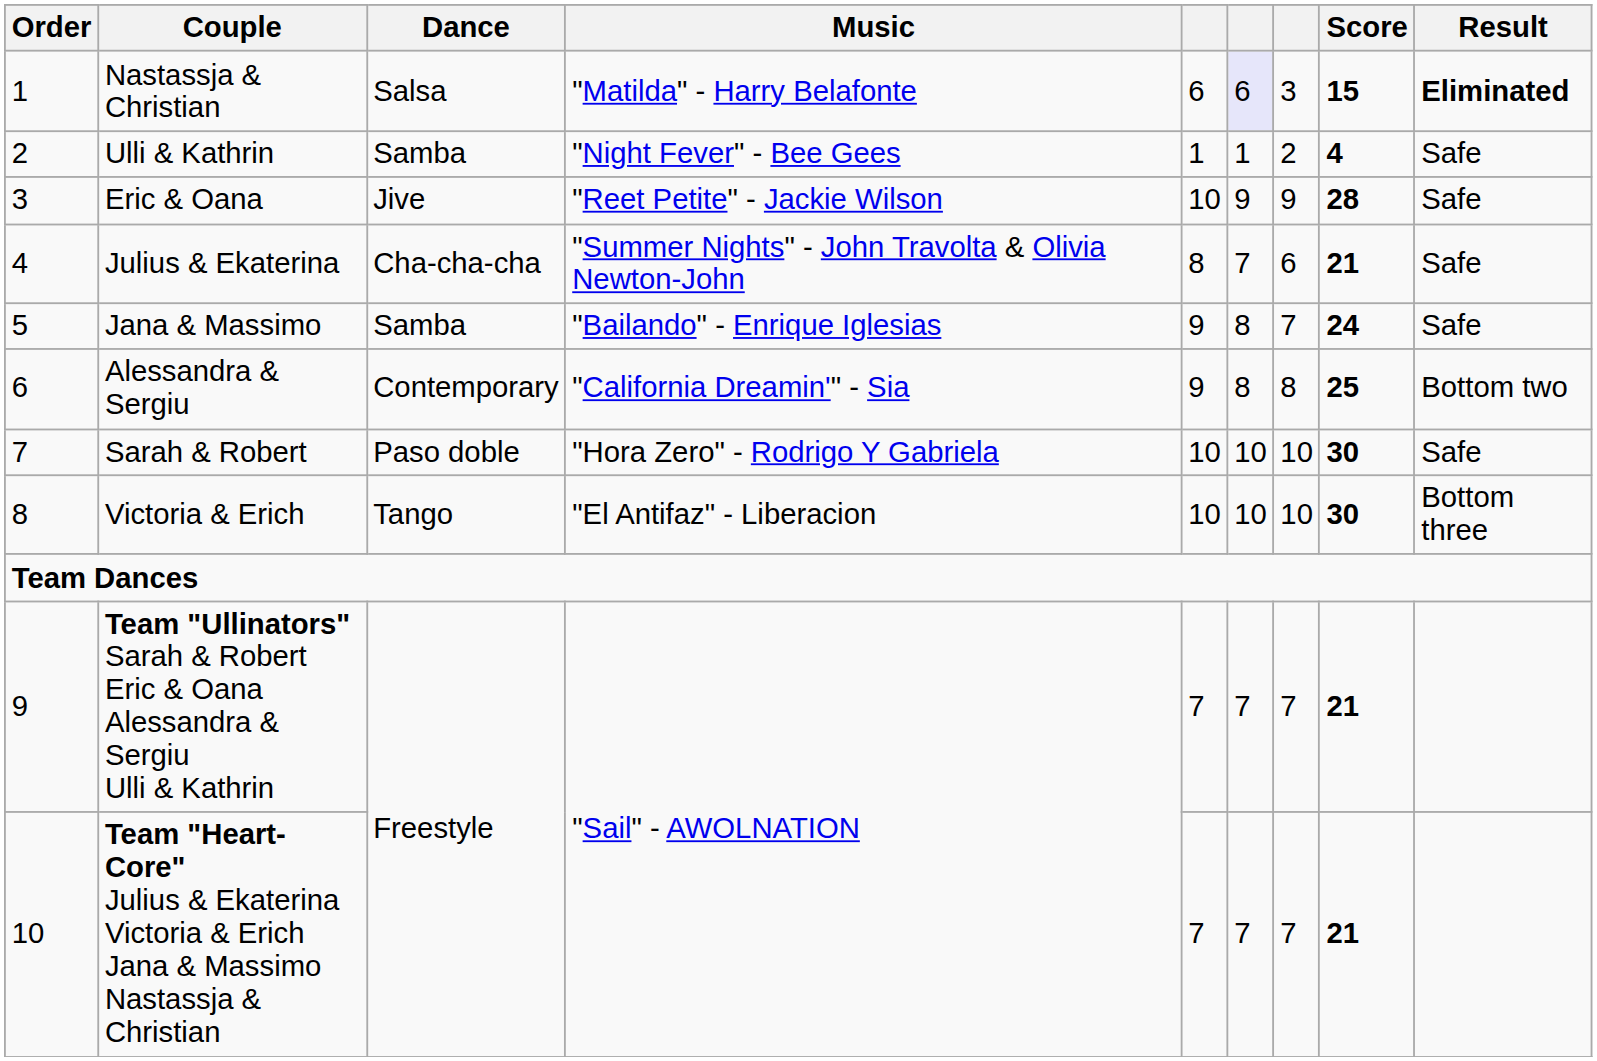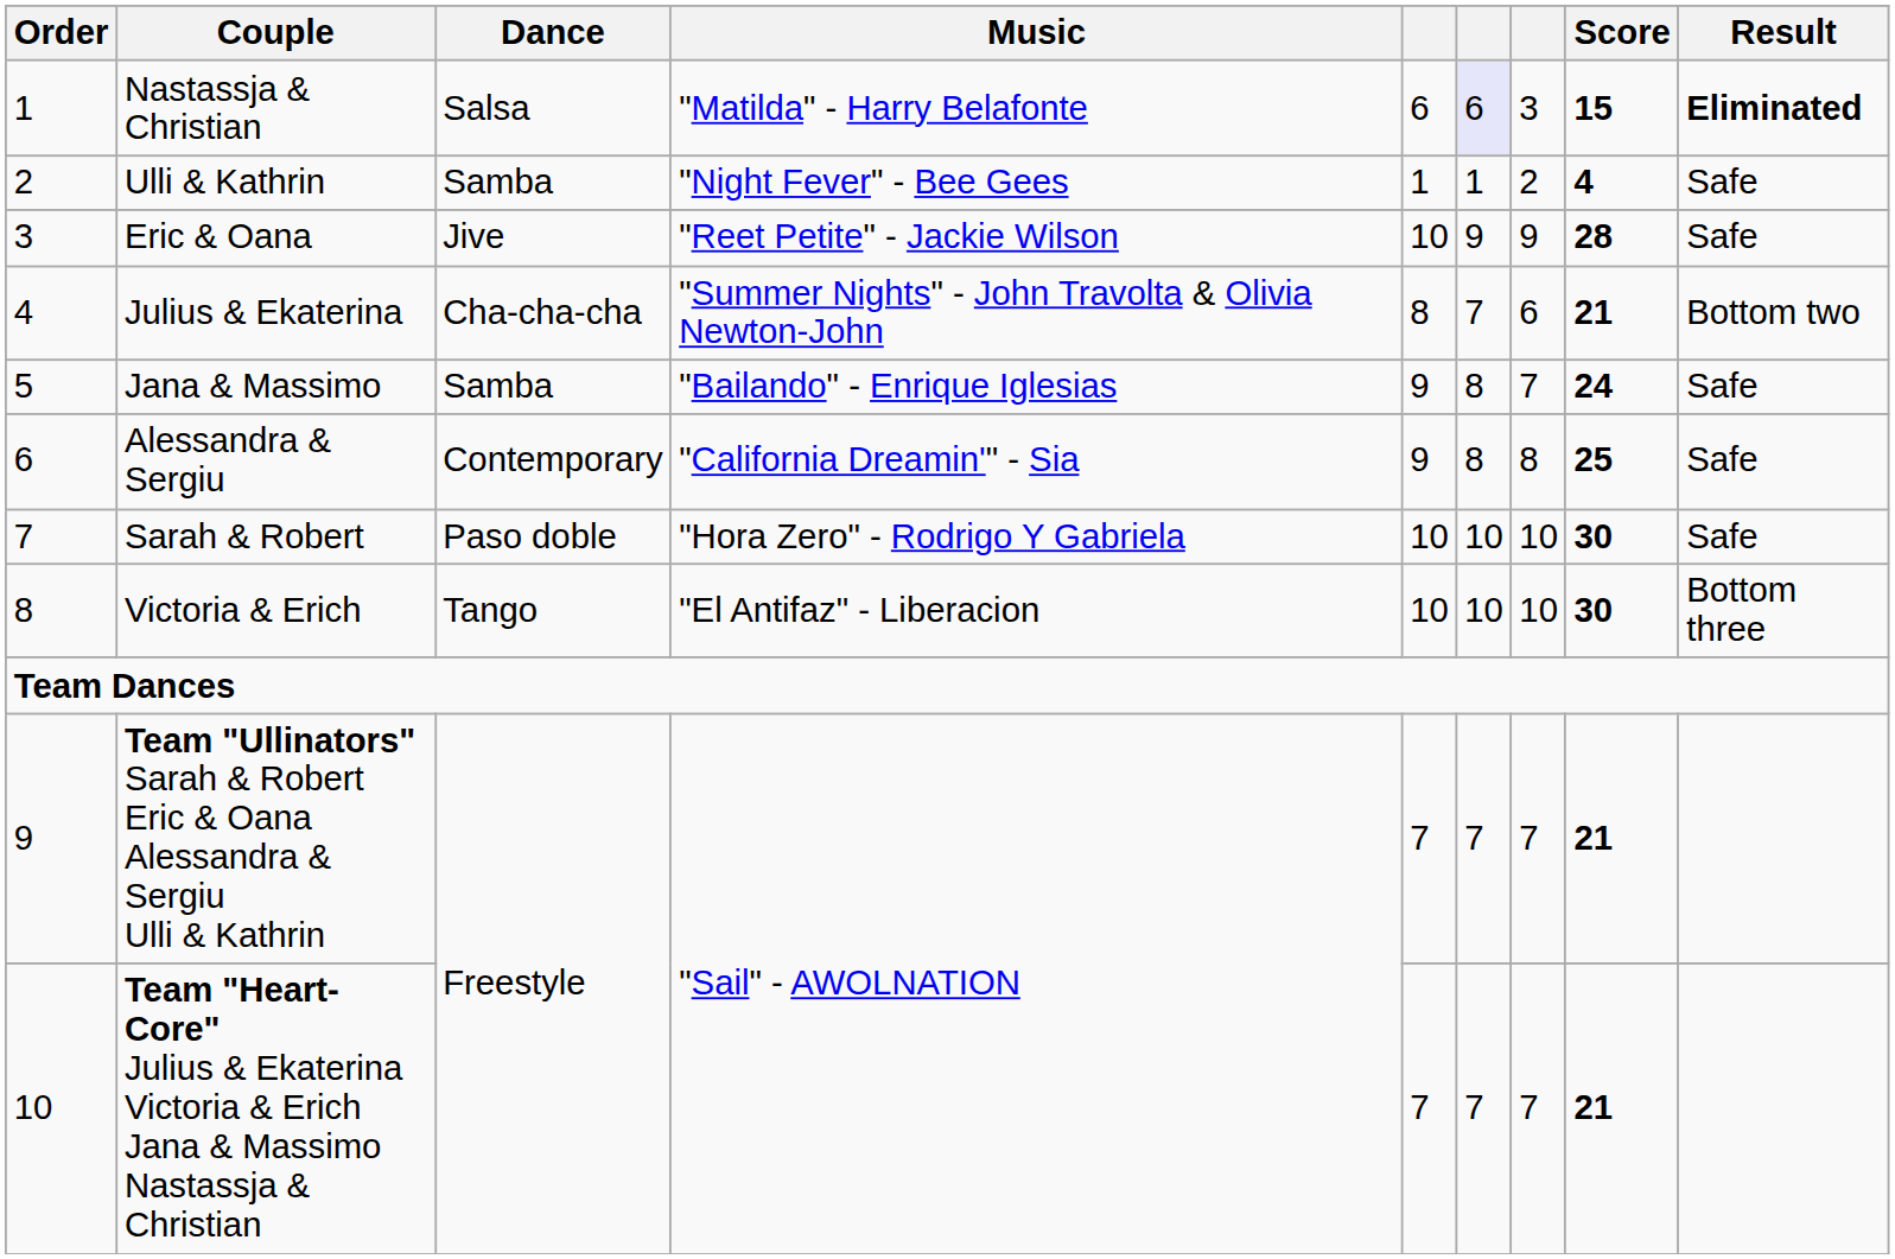 <table class="wikitable unsortable center">
 <tr>
 <th>Order</th>
 <th>Couple</th>
 <th>Dance</th>
 <th>Music</th>
 <th><small></small></th>
 <th><small></small></th>
 <th><small></small></th>
 <th>Score</th>
 <th>Result</th>
 </tr>
 <tr>
 <td>1</td>
 <td>Nastassja & Christian</td>
 <td>Salsa</td>
 <td>"<a href='#'>Matilda</a>" - <a href='#'>Harry Belafonte</a></td>
 <td>6</td>
 <td style="background: lavender;">6</td>
 <td>3</td>
 <td><strong>15</strong></td>
 <td><strong>Eliminated</strong></td>
 </tr>
 <tr>
 <td>2</td>
 <td>Ulli & Kathrin</td>
 <td>Samba</td>
 <td>"<a href='#'>Night Fever</a>" - <a href='#'>Bee Gees</a></td>
 <td>1</td>
 <td>1</td>
 <td>2</td>
 <td><strong>4</strong></td>
 <td>Safe</td>
 </tr>
 <tr>
 <td>3</td>
 <td>Eric & Oana</td>
 <td>Jive</td>
 <td>"<a href='#'>Reet Petite</a>" - <a href='#'>Jackie Wilson</a></td>
 <td>10</td>
 <td>9</td>
 <td>9</td>
 <td><strong>28</strong></td>
 <td>Safe</td>
 </tr>
 <tr>
 <td>4</td>
 <td>Julius & Ekaterina</td>
 <td>Cha-cha-cha</td>
 <td>"<a href='#'>Summer Nights</a>" - <a href='#'>John Travolta</a> & <a href='#'>Olivia Newton-John</a></td>
 <td>8</td>
 <td>7</td>
 <td>6</td>
 <td><strong>21</strong></td>
-<td>Safe</td>
+<td>Bottom two</td>
 </tr>
 <tr>
 <td>5</td>
 <td>Jana & Massimo</td>
 <td>Samba</td>
 <td>"<a href='#'>Bailando</a>" - <a href='#'>Enrique Iglesias</a></td>
 <td>9</td>
 <td>8</td>
 <td>7</td>
 <td><strong>24</strong></td>
 <td>Safe</td>
 </tr>
 <tr>
 <td>6</td>
 <td>Alessandra & Sergiu</td>
 <td>Contemporary</td>
 <td>"<a href='#'>California Dreamin'</a>" - <a href='#'>Sia</a></td>
 <td>9</td>
 <td>8</td>
 <td>8</td>
 <td><strong>25</strong></td>
-<td>Bottom two</td>
+<td>Safe</td>
 </tr>
 <tr>
 <td>7</td>
 <td>Sarah & Robert</td>
 <td>Paso doble</td>
 <td>"Hora Zero" - <a href='#'>Rodrigo Y Gabriela</a></td>
 <td>10</td>
 <td>10</td>
 <td>10</td>
 <td><strong>30</strong></td>
 <td>Safe</td>
 </tr>
 <tr>
 <td>8</td>
 <td>Victoria & Erich</td>
 <td>Tango</td>
 <td>"El Antifaz" - Liberacion</td>
 <td>10</td>
 <td>10</td>
 <td>10</td>
 <td><strong>30</strong></td>
 <td>Bottom three</td>
 </tr>
 <tr>
 <td colspan="10"><strong>Team Dances</strong></td>
 </tr>
 <tr>
 <td>9</td>
 <td><strong>Team "Ullinators"</strong><br>Sarah & Robert<br>Eric & Oana<br>Alessandra & Sergiu<br>Ulli & Kathrin</td>
 <td rowspan=2>Freestyle</td>
 <td rowspan=2>"<a href='#'>Sail</a>" - <a href='#'>AWOLNATION</a></td>
 <td>7</td>
 <td>7</td>
 <td>7</td>
 <td><strong>21</strong></td>
 <td></td>
 </tr>
 <tr>
 <td>10</td>
 <td><strong>Team "Heart-Core"</strong><br>Julius & Ekaterina<br>Victoria & Erich<br>Jana & Massimo<br>Nastassja & Christian</td>
 <td>7</td>
 <td>7</td>
 <td>7</td>
 <td><strong>21</strong></td>
 <td></td>
 </tr>
 <tr>
 </tr>
 </table>
